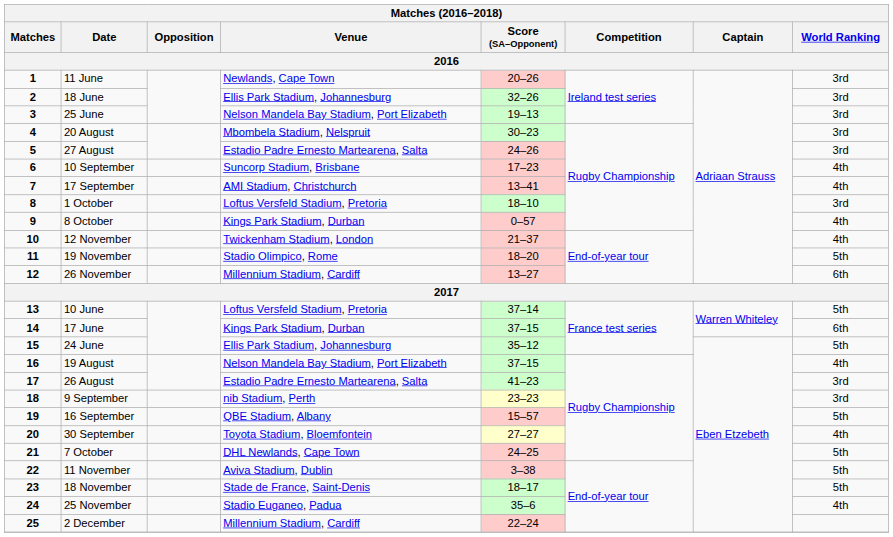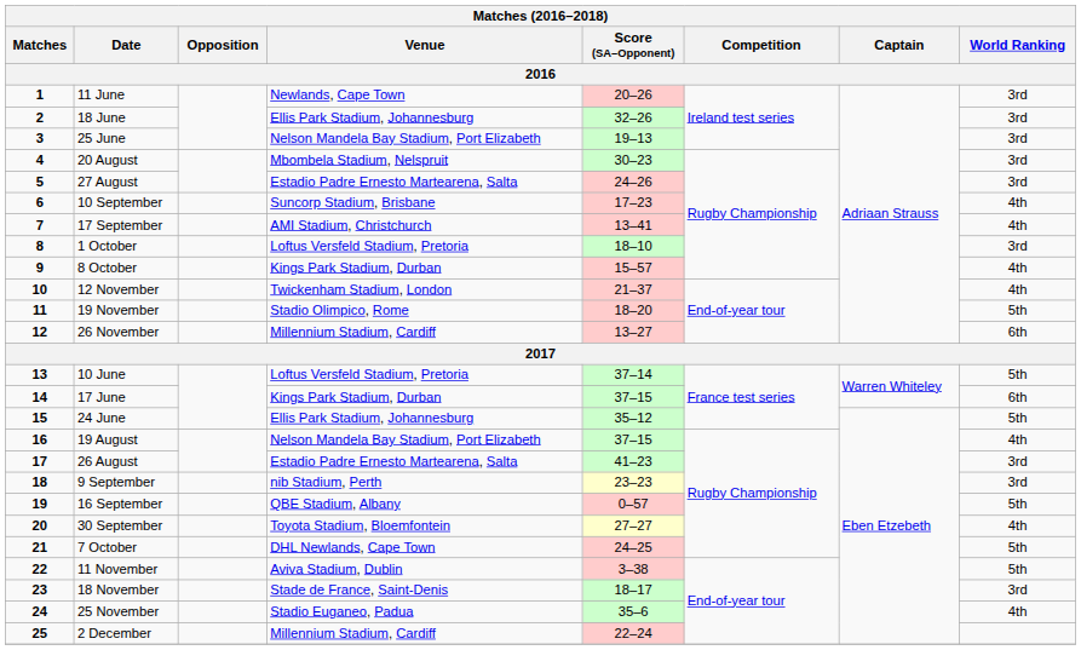 <table class="wikitable collapsible collapsed" style="width:100%">
 <tr>
 <th colspan=8>Matches (2016–2018)</th>
 </tr>
 <tr>
 <th>Matches</th>
 <th>Date</th>
 <th>Opposition</th>
 <th>Venue</th>
 <th>Score<br><small>(SA–Opponent)</small></th>
 <th>Competition</th>
 <th>Captain</th>
 <th><a href='#'>World Ranking</a></th>
 </tr>
 <tr>
 <th colspan=8>2016</th>
 </tr>
 <tr>
 <td align=center><strong>1</strong></td>
 <td>11 June</td>
 <td rowspan=3></td>
 <td><a href='#'>Newlands</a>, <a href='#'>Cape Town</a></td>
 <td align=center bgcolor=#FFCCCC>20–26</td>
 <td rowspan=3><a href='#'>Ireland test series</a></td>
 <td rowspan=12><a href='#'>Adriaan Strauss</a></td>
 <td align=center>3rd</td>
 </tr>
 <tr>
 <td align=center><strong>2</strong></td>
 <td>18 June</td>
 <td><a href='#'>Ellis Park Stadium</a>, <a href='#'>Johannesburg</a></td>
 <td align=center bgcolor=#CCFFCC>32–26</td>
 <td align=center>3rd</td>
 </tr>
 <tr>
 <td align=center><strong>3</strong></td>
 <td>25 June</td>
 <td><a href='#'>Nelson Mandela Bay Stadium</a>, <a href='#'>Port Elizabeth</a></td>
 <td align=center bgcolor=#CCFFCC>19–13</td>
 <td align=center>3rd</td>
 </tr>
 <tr>
 <td align=center><strong>4</strong></td>
 <td>20 August</td>
 <td rowspan=2></td>
 <td><a href='#'>Mbombela Stadium</a>, <a href='#'>Nelspruit</a></td>
 <td align=center bgcolor=#CCFFCC>30–23</td>
 <td rowspan=6><a href='#'>Rugby Championship</a></td>
 <td align=center>3rd</td>
 </tr>
 <tr>
 <td align=center><strong>5</strong></td>
 <td>27 August</td>
 <td><a href='#'>Estadio Padre Ernesto Martearena</a>, <a href='#'>Salta</a></td>
 <td align=center bgcolor=#FFCCCC>24–26</td>
 <td align=center>3rd</td>
 </tr>
 <tr>
 <td align=center><strong>6</strong></td>
 <td>10 September</td>
 <td></td>
 <td><a href='#'>Suncorp Stadium</a>, <a href='#'>Brisbane</a></td>
 <td align=center bgcolor=#FFCCCC>17–23</td>
 <td align=center>4th</td>
 </tr>
 <tr>
 <td align=center><strong>7</strong></td>
 <td>17 September</td>
 <td></td>
 <td><a href='#'>AMI Stadium</a>, <a href='#'>Christchurch</a></td>
 <td align=center bgcolor=#FFCCCC>13–41</td>
 <td align=center>4th</td>
 </tr>
 <tr>
 <td align=center><strong>8</strong></td>
 <td>1 October</td>
 <td></td>
 <td><a href='#'>Loftus Versfeld Stadium</a>, <a href='#'>Pretoria</a></td>
 <td align=center bgcolor=#CCFFCC>18–10</td>
 <td align=center>3rd</td>
 </tr>
 <tr>
 <td align=center><strong>9</strong></td>
 <td>8 October</td>
 <td></td>
 <td><a href='#'>Kings Park Stadium</a>, <a href='#'>Durban</a></td>
-<td align=center bgcolor=#FFCCCC>0–57</td>
+<td align=center bgcolor=#FFCCCC>15–57</td>
 <td align=center>4th</td>
 </tr>
 <tr>
 <td align=center><strong>10</strong></td>
 <td>12 November</td>
 <td></td>
 <td><a href='#'>Twickenham Stadium</a>, <a href='#'>London</a></td>
 <td align=center bgcolor=#FFCCCC>21–37</td>
 <td rowspan=3><a href='#'>End-of-year tour</a></td>
 <td align=center>4th</td>
 </tr>
 <tr>
 <td align=center><strong>11</strong></td>
 <td>19 November</td>
 <td></td>
 <td><a href='#'>Stadio Olimpico</a>, <a href='#'>Rome</a></td>
 <td align=center bgcolor=#FFCCCC>18–20</td>
 <td align=center>5th</td>
 </tr>
 <tr>
 <td align=center><strong>12</strong></td>
 <td>26 November</td>
 <td></td>
 <td><a href='#'>Millennium Stadium</a>, <a href='#'>Cardiff</a></td>
 <td align=center bgcolor=#FFCCCC>13–27</td>
 <td align=center>6th</td>
 </tr>
 <tr>
 <th colspan=8>2017</th>
 </tr>
 <tr>
 <td align=center><strong>13</strong></td>
 <td>10 June</td>
 <td rowspan=3></td>
 <td><a href='#'>Loftus Versfeld Stadium</a>, <a href='#'>Pretoria</a></td>
 <td align=center bgcolor=#CCFFCC>37–14</td>
 <td rowspan=3><a href='#'>France test series</a></td>
 <td rowspan=2><a href='#'>Warren Whiteley</a></td>
 <td align=center>5th</td>
 </tr>
 <tr>
 <td align=center><strong>14</strong></td>
 <td>17 June</td>
 <td><a href='#'>Kings Park Stadium</a>, <a href='#'>Durban</a></td>
 <td align=center bgcolor=#CCFFCC>37–15</td>
 <td align=center>6th</td>
 </tr>
 <tr>
 <td align=center><strong>15</strong></td>
 <td>24 June</td>
 <td><a href='#'>Ellis Park Stadium</a>, <a href='#'>Johannesburg</a></td>
 <td align=center bgcolor=#CCFFCC>35–12</td>
 <td rowspan=11><a href='#'>Eben Etzebeth</a></td>
 <td align=center>5th</td>
 </tr>
 <tr>
 <td align=center><strong>16</strong></td>
 <td>19 August</td>
 <td rowspan=2></td>
 <td><a href='#'>Nelson Mandela Bay Stadium</a>, <a href='#'>Port Elizabeth</a></td>
 <td align=center bgcolor=#CCFFCC>37–15</td>
 <td rowspan=6><a href='#'>Rugby Championship</a></td>
 <td align=center>4th</td>
 </tr>
 <tr>
 <td align=center><strong>17</strong></td>
 <td>26 August</td>
 <td><a href='#'>Estadio Padre Ernesto Martearena</a>, <a href='#'>Salta</a></td>
 <td align=center bgcolor=#CCFFCC>41–23</td>
 <td align=center>3rd</td>
 </tr>
 <tr>
 <td align=center><strong>18</strong></td>
 <td>9 September</td>
 <td></td>
 <td><a href='#'>nib Stadium</a>, <a href='#'>Perth</a></td>
 <td align=center bgcolor=#FFFFCC>23–23</td>
 <td align=center>3rd</td>
 </tr>
 <tr>
 <td align=center><strong>19</strong></td>
 <td>16 September</td>
 <td></td>
 <td><a href='#'>QBE Stadium</a>, <a href='#'>Albany</a></td>
-<td align=center bgcolor=#FFCCCC>15–57</td>
+<td align=center bgcolor=#FFCCCC>0–57</td>
 <td align=center>5th</td>
 </tr>
 <tr>
 <td align=center><strong>20</strong></td>
 <td>30 September</td>
 <td></td>
 <td><a href='#'>Toyota Stadium</a>, <a href='#'>Bloemfontein</a></td>
 <td align=center bgcolor=#FFFFCC>27–27</td>
 <td align=center>4th</td>
 </tr>
 <tr>
 <td align=center><strong>21</strong></td>
 <td>7 October</td>
 <td></td>
 <td><a href='#'>DHL Newlands</a>, <a href='#'>Cape Town</a></td>
 <td align=center bgcolor=#FFCCCC>24–25</td>
 <td align=center>5th</td>
 </tr>
 <tr>
 <td align=center><strong>22</strong></td>
 <td>11 November</td>
 <td></td>
 <td><a href='#'>Aviva Stadium</a>, <a href='#'>Dublin</a></td>
 <td align=center bgcolor=#FFCCCC>3–38</td>
 <td rowspan=4><a href='#'>End-of-year tour</a></td>
 <td align=center>5th</td>
 </tr>
 <tr>
 <td align=center><strong>23</strong></td>
 <td>18 November</td>
 <td></td>
 <td><a href='#'>Stade de France</a>, <a href='#'>Saint-Denis</a></td>
 <td align=center bgcolor=#CCFFCC>18–17</td>
-<td align=center>5th</td>
+<td align=center>3rd</td>
 </tr>
 <tr>
 <td align=center><strong>24</strong></td>
 <td>25 November</td>
 <td></td>
 <td><a href='#'>Stadio Euganeo</a>, <a href='#'>Padua</a></td>
 <td align=center bgcolor=#CCFFCC>35–6</td>
 <td align=center>4th</td>
 </tr>
 <tr>
 <td align=center><strong>25</strong></td>
 <td>2 December</td>
 <td></td>
 <td><a href='#'>Millennium Stadium</a>, <a href='#'>Cardiff</a></td>
 <td align=center bgcolor=#FFCCCC>22–24</td>
 <td align=center></td>
 </tr>
 <tr>
 </tr>
 </table>
